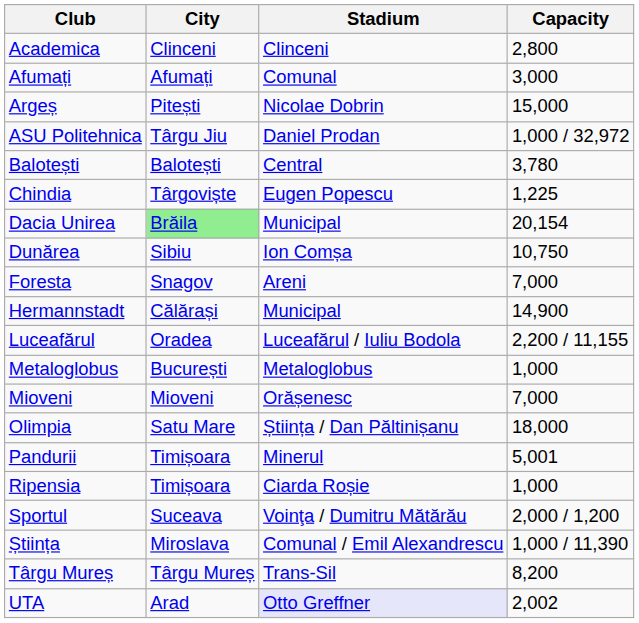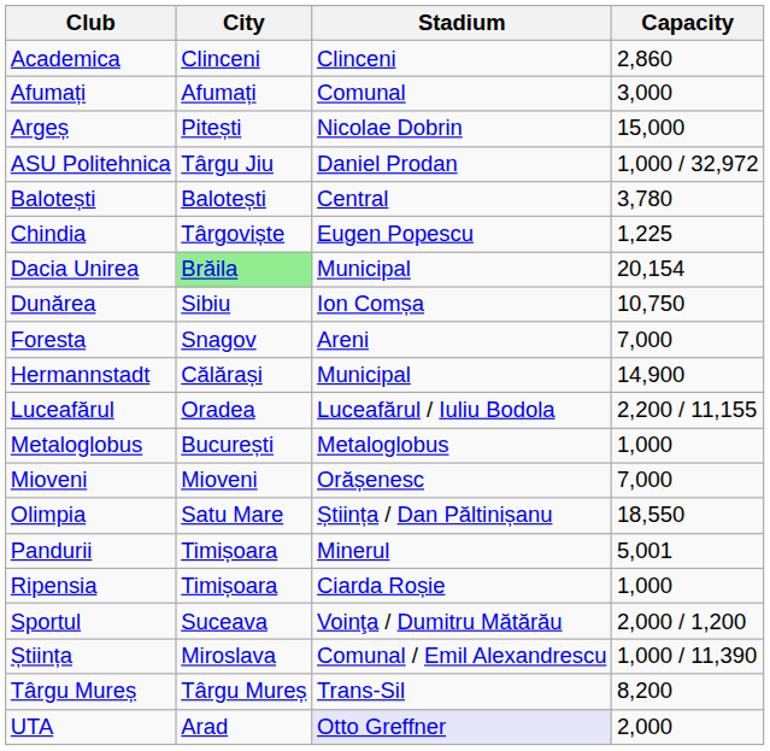 <table class="wikitable sortable">
 <tr>
 <th>Club</th>
 <th>City</th>
 <th>Stadium</th>
 <th>Capacity</th>
 </tr>
 <tr>
 <td><a href='#'>Academica</a></td>
 <td><a href='#'>Clinceni</a></td>
 <td><a href='#'>Clinceni</a></td>
-<td>2,800</td>
+<td>2,860</td>
 </tr>
 <tr>
 <td><a href='#'>Afumați</a></td>
 <td><a href='#'>Afumați</a></td>
 <td><a href='#'>Comunal</a></td>
 <td>3,000</td>
 </tr>
 <tr>
 <td><a href='#'>Argeș</a></td>
 <td><a href='#'>Pitești</a></td>
 <td><a href='#'>Nicolae Dobrin</a></td>
 <td>15,000</td>
 </tr>
 <tr>
 <td><a href='#'>ASU Politehnica</a></td>
 <td><a href='#'>Târgu Jiu</a></td>
 <td><a href='#'>Daniel Prodan</a></td>
 <td>1,000 / 32,972</td>
 </tr>
 <tr>
 <td><a href='#'>Balotești</a></td>
 <td><a href='#'>Balotești</a></td>
 <td><a href='#'>Central</a></td>
 <td>3,780</td>
 </tr>
 <tr>
 <td><a href='#'>Chindia</a></td>
 <td><a href='#'>Târgoviște</a></td>
 <td><a href='#'>Eugen Popescu</a></td>
 <td>1,225</td>
 </tr>
 <tr>
 <td><a href='#'>Dacia Unirea</a></td>
 <td style="background: lightgreen;"><a href='#'>Brăila</a></td>
 <td><a href='#'>Municipal</a></td>
 <td>20,154</td>
 </tr>
 <tr>
 <td><a href='#'>Dunărea</a></td>
 <td><a href='#'>Sibiu</a></td>
 <td><a href='#'>Ion Comșa</a></td>
 <td>10,750</td>
 </tr>
 <tr>
 <td><a href='#'>Foresta</a></td>
 <td><a href='#'>Snagov</a></td>
 <td><a href='#'>Areni</a></td>
 <td>7,000</td>
 </tr>
 <tr>
 <td><a href='#'>Hermannstadt</a></td>
 <td><a href='#'>Călărași</a></td>
 <td><a href='#'>Municipal</a></td>
 <td>14,900</td>
 </tr>
 <tr>
 <td><a href='#'>Luceafărul</a></td>
 <td><a href='#'>Oradea</a></td>
 <td><a href='#'>Luceafărul</a> / <a href='#'>Iuliu Bodola</a></td>
 <td>2,200 / 11,155</td>
 </tr>
 <tr>
 <td><a href='#'>Metaloglobus</a></td>
 <td><a href='#'>București</a></td>
 <td><a href='#'>Metaloglobus</a></td>
 <td>1,000</td>
 </tr>
 <tr>
 <td><a href='#'>Mioveni</a></td>
 <td><a href='#'>Mioveni</a></td>
 <td><a href='#'>Orășenesc</a></td>
 <td>7,000</td>
 </tr>
 <tr>
 <td><a href='#'>Olimpia</a></td>
 <td><a href='#'>Satu Mare</a></td>
 <td><a href='#'>Știința</a> / <a href='#'>Dan Păltinișanu</a></td>
-<td>18,000</td>
+<td>18,550</td>
 </tr>
 <tr>
 <td><a href='#'>Pandurii</a></td>
 <td><a href='#'>Timișoara</a></td>
 <td><a href='#'>Minerul</a></td>
 <td>5,001</td>
 </tr>
 <tr>
 <td><a href='#'>Ripensia</a></td>
 <td><a href='#'>Timișoara</a></td>
 <td><a href='#'>Ciarda Roșie</a></td>
 <td>1,000</td>
 </tr>
 <tr>
 <td><a href='#'>Sportul</a></td>
 <td><a href='#'>Suceava</a></td>
 <td><a href='#'>Voinţa</a> / <a href='#'>Dumitru Mătărău</a></td>
 <td>2,000 / 1,200</td>
 </tr>
 <tr>
 <td><a href='#'>Știința</a></td>
 <td><a href='#'>Miroslava</a></td>
 <td><a href='#'>Comunal</a> / <a href='#'>Emil Alexandrescu</a></td>
 <td>1,000 / 11,390</td>
 </tr>
 <tr>
 <td><a href='#'>Târgu Mureș</a></td>
 <td><a href='#'>Târgu Mureș</a></td>
 <td><a href='#'>Trans-Sil</a></td>
 <td>8,200</td>
 </tr>
 <tr>
 <td><a href='#'>UTA</a></td>
 <td><a href='#'>Arad</a></td>
 <td style="background: lavender;"><a href='#'>Otto Greffner</a></td>
-<td>2,002</td>
+<td>2,000</td>
 </tr>
 </table>
